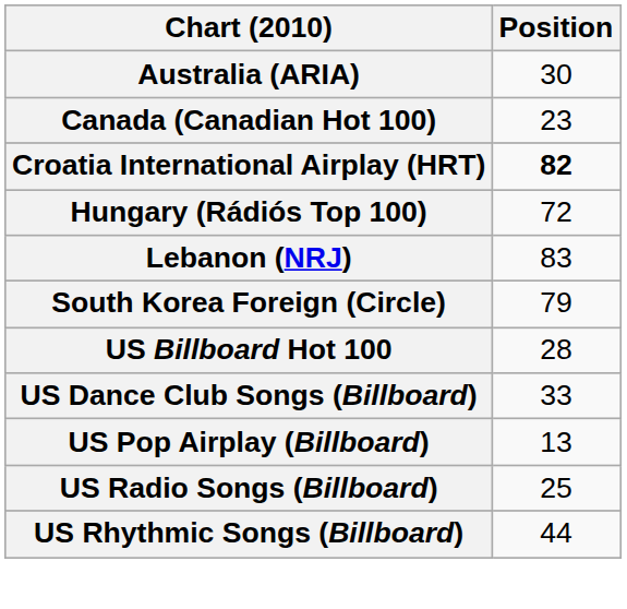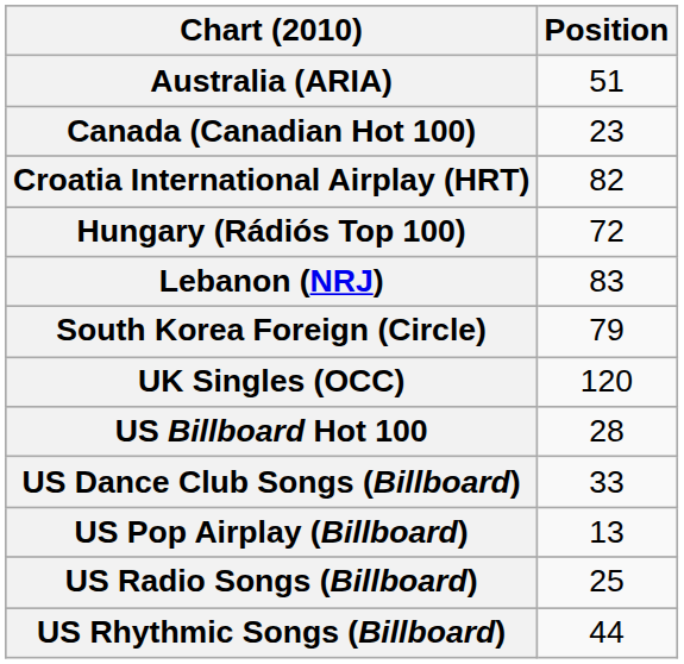 <table class="wikitable sortable plainrowheaders" style="text-align:center">
 <tr>
 <th scope="col">Chart (2010)</th>
 <th scope="col">Position</th>
 </tr>
 <tr>
 <th scope="row">Australia (ARIA)</th>
-<td style="text-align:center;">30</td>
+<td style="text-align:center;">51</td>
 </tr>
 <tr>
 <th scope="row">Canada (Canadian Hot 100)</th>
 <td>23</td>
 </tr>
 <tr>
 <th scope="row">Croatia International Airplay (HRT)</th>
-<td><strong>82</strong></td>
+<td>82</td>
 </tr>
 <tr>
 <th scope="row">Hungary (Rádiós Top 100)</th>
 <td>72</td>
 </tr>
 <tr>
 <th scope="row">Lebanon (<a href='#'>NRJ</a>)</th>
 <td>83</td>
 </tr>
 <tr>
 <th scope="row">South Korea Foreign (Circle)</th>
 <td>79</td>
+</tr>
+<tr>
+<th scope="row">UK Singles (OCC)</th>
+<td>120</td>
 </tr>
 <tr>
 <th scope="row">US <em>Billboard</em> Hot 100</th>
 <td>28</td>
 </tr>
 <tr>
 <th scope="row">US Dance Club Songs (<em>Billboard</em>)</th>
 <td>33</td>
 </tr>
 <tr>
 <th scope="row">US Pop Airplay (<em>Billboard</em>)</th>
 <td>13</td>
 </tr>
 <tr>
 <th scope="row">US Radio Songs (<em>Billboard</em>)</th>
 <td>25</td>
 </tr>
 <tr>
 <th scope="row">US Rhythmic Songs (<em>Billboard</em>)</th>
 <td>44</td>
 </tr>
 </table>
